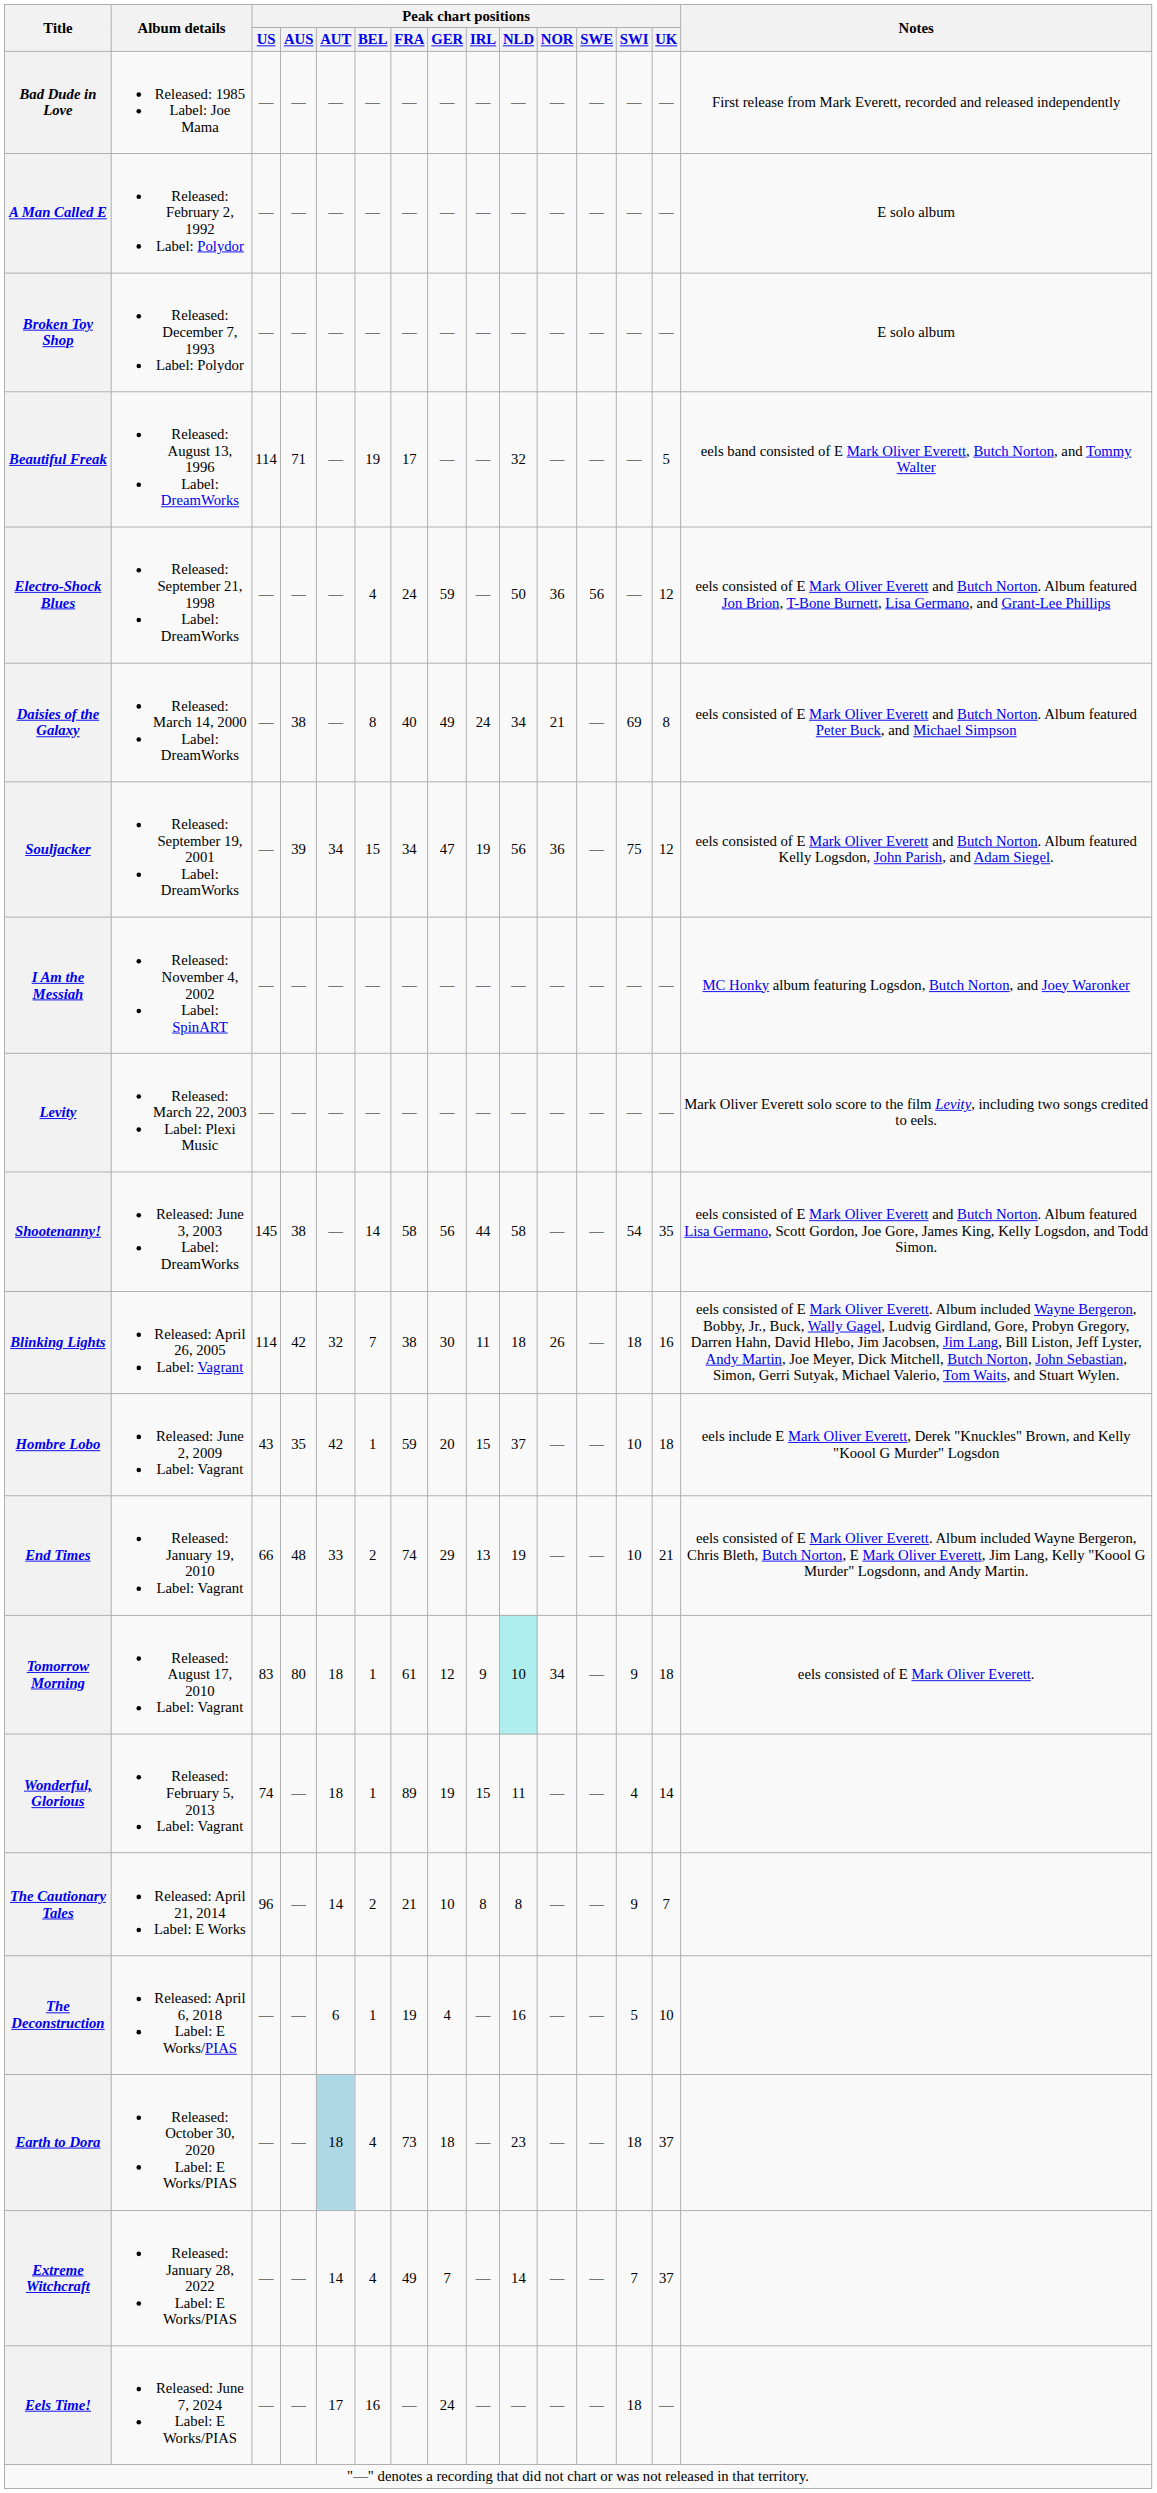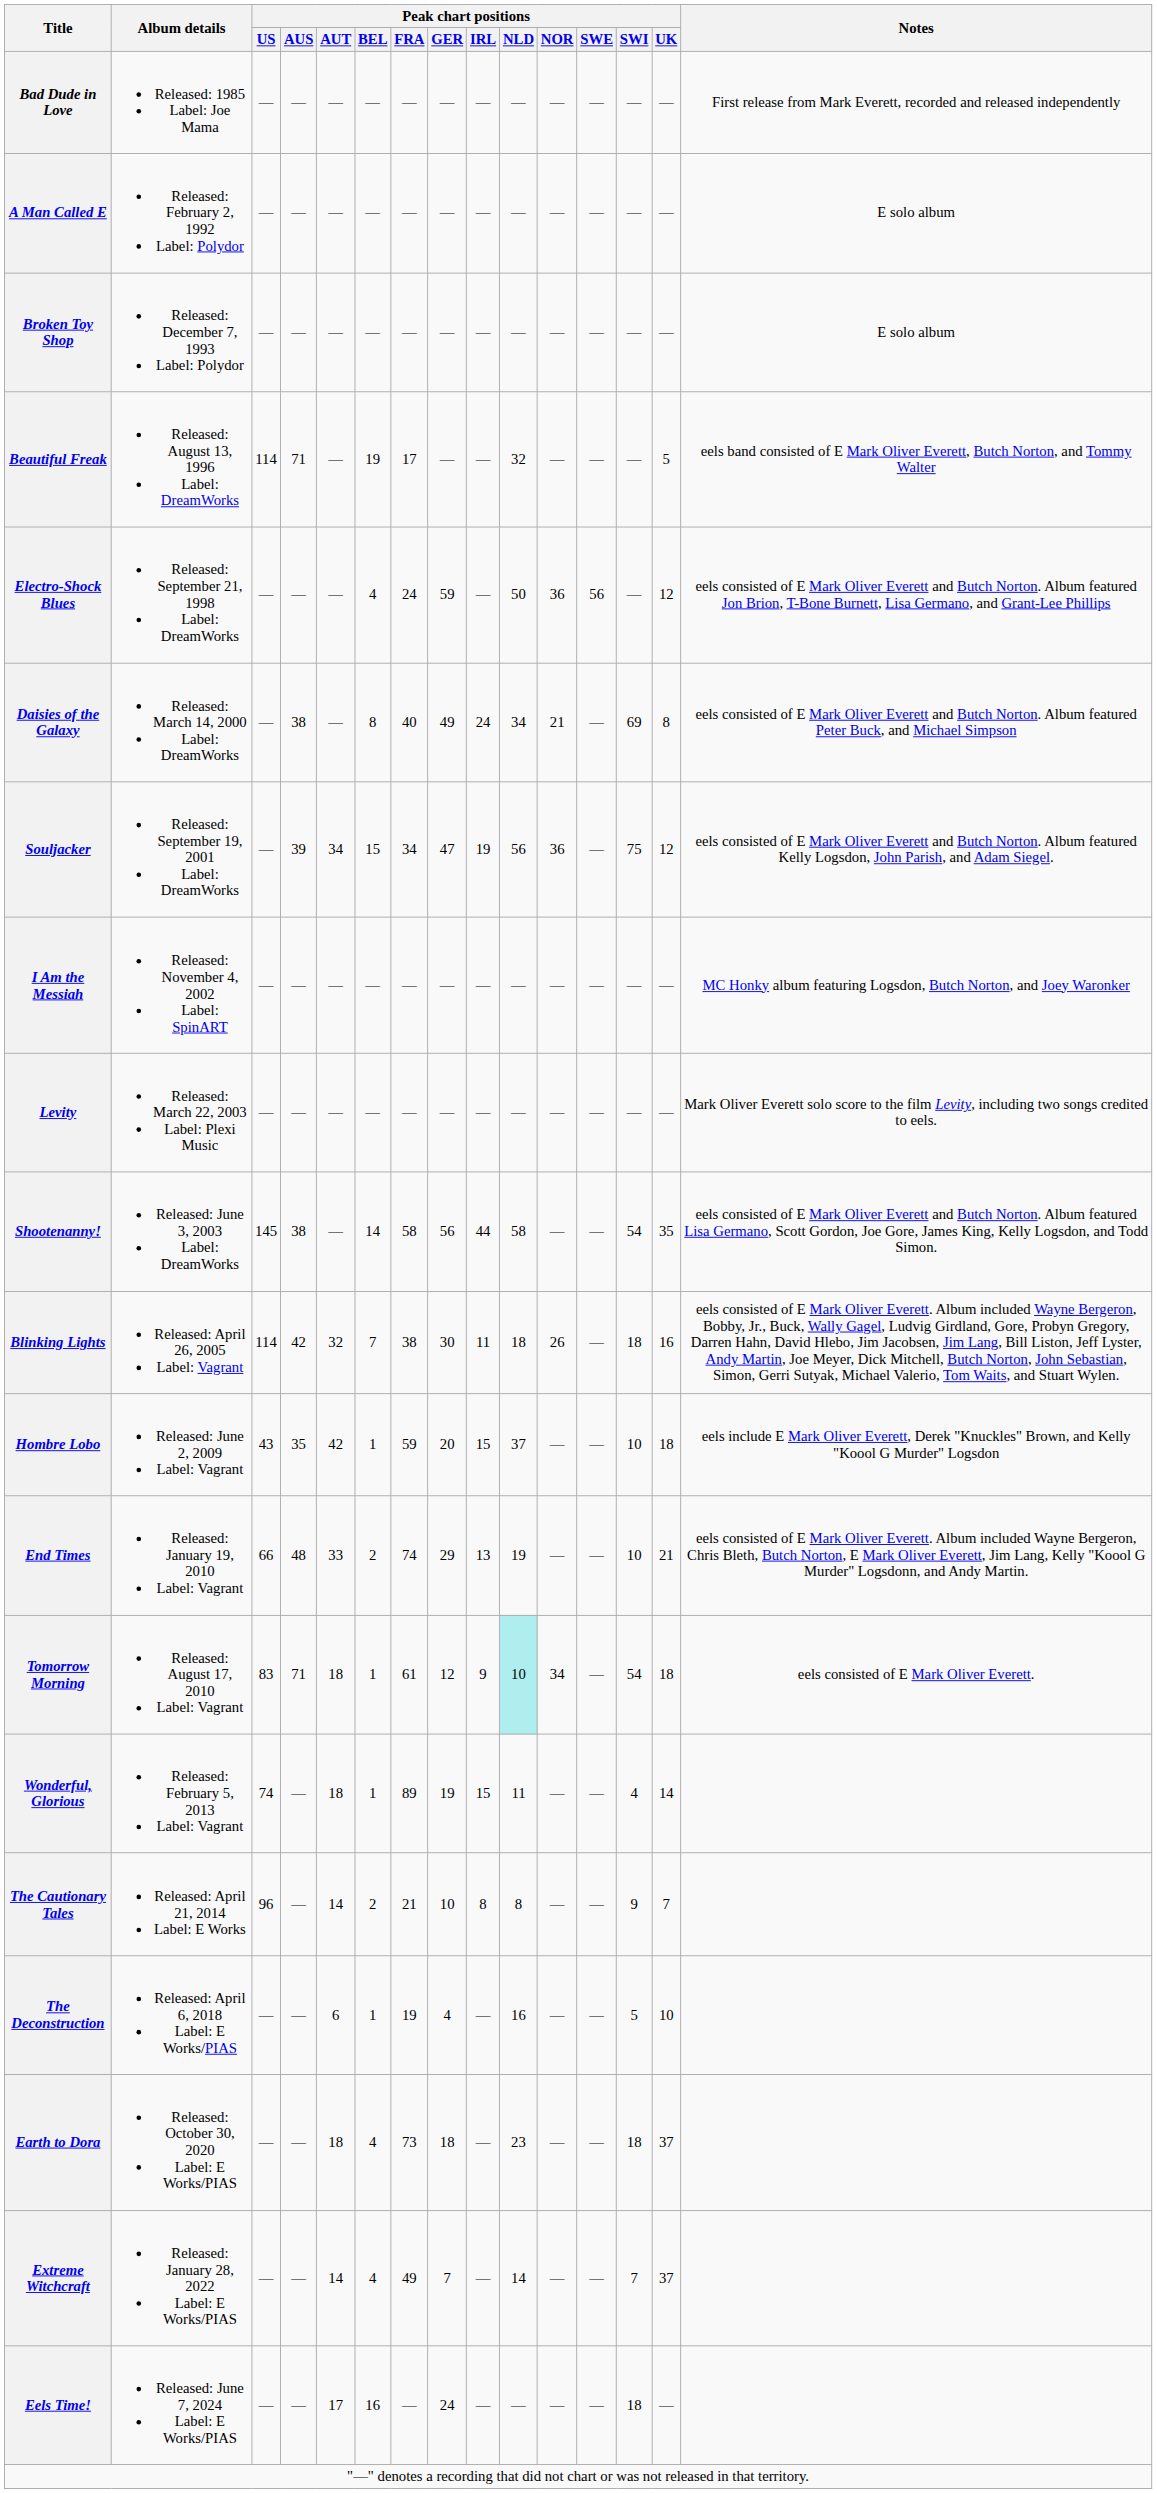 <table class="wikitable plainrowheaders" style="text-align:center;" border="1">
 <tr>
 <th scope="col" rowspan="2">Title</th>
 <th scope="col" rowspan="2">Album details</th>
 <th scope="col" colspan="12">Peak chart positions</th>
 <th scope="col" rowspan="2">Notes</th>
 </tr>
 <tr>
 <th scope="col"><a href='#'>US</a><br></th>
 <th scope="col"><a href='#'>AUS</a><br></th>
 <th scope="col"><a href='#'>AUT</a><br></th>
 <th scope="col"><a href='#'>BEL</a><br></th>
 <th scope="col"><a href='#'>FRA</a><br></th>
 <th scope="col"><a href='#'>GER</a><br></th>
 <th scope="col"><a href='#'>IRL</a><br></th>
 <th scope="col"><a href='#'>NLD</a><br></th>
 <th scope="col"><a href='#'>NOR</a><br></th>
 <th scope="col"><a href='#'>SWE</a><br></th>
 <th scope="col"><a href='#'>SWI</a><br></th>
 <th scope="col"><a href='#'>UK</a><br></th>
 </tr>
 <tr>
 <th scope="row"><em>Bad Dude in Love</em></th>
 <td><br><ul><li>Released: 1985</li><li>Label: Joe Mama</li></ul></td>
 <td>—</td>
 <td>—</td>
 <td>—</td>
 <td>—</td>
 <td>—</td>
 <td>—</td>
 <td>—</td>
 <td>—</td>
 <td>—</td>
 <td>—</td>
 <td>—</td>
 <td>—</td>
 <td>First release from Mark Everett, recorded and released independently</td>
 </tr>
 <tr>
 <th scope="row"><em><a href='#'>A Man Called E</a></em></th>
 <td><br><ul><li>Released: February 2, 1992</li><li>Label: <a href='#'>Polydor</a></li></ul></td>
 <td>—</td>
 <td>—</td>
 <td>—</td>
 <td>—</td>
 <td>—</td>
 <td>—</td>
 <td>—</td>
 <td>—</td>
 <td>—</td>
 <td>—</td>
 <td>—</td>
 <td>—</td>
 <td>E solo album</td>
 </tr>
 <tr>
 <th scope="row"><em><a href='#'>Broken Toy Shop</a></em></th>
 <td><br><ul><li>Released: December 7, 1993</li><li>Label: Polydor</li></ul></td>
 <td>—</td>
 <td>—</td>
 <td>—</td>
 <td>—</td>
 <td>—</td>
 <td>—</td>
 <td>—</td>
 <td>—</td>
 <td>—</td>
 <td>—</td>
 <td>—</td>
 <td>—</td>
 <td>E solo album</td>
 </tr>
 <tr>
 <th scope="row"><em><a href='#'>Beautiful Freak</a></em></th>
 <td><br><ul><li>Released: August 13, 1996</li><li>Label: <a href='#'>DreamWorks</a></li></ul></td>
 <td>114</td>
 <td>71</td>
 <td>—</td>
 <td>19</td>
 <td>17</td>
 <td>—</td>
 <td>—</td>
 <td>32</td>
 <td>—</td>
 <td>—</td>
 <td>—</td>
 <td>5</td>
 <td>eels band consisted of E <a href='#'>Mark Oliver Everett</a>, <a href='#'>Butch Norton</a>, and <a href='#'>Tommy Walter</a></td>
 </tr>
 <tr>
 <th scope="row"><em><a href='#'>Electro-Shock Blues</a></em></th>
 <td><br><ul><li>Released: September 21, 1998</li><li>Label: DreamWorks</li></ul></td>
 <td>—</td>
 <td>—</td>
 <td>—</td>
 <td>4</td>
 <td>24</td>
 <td>59</td>
 <td>—</td>
 <td>50</td>
 <td>36</td>
 <td>56</td>
 <td>—</td>
 <td>12</td>
 <td>eels consisted of E <a href='#'>Mark Oliver Everett</a> and <a href='#'>Butch Norton</a>. Album featured <a href='#'>Jon Brion</a>, <a href='#'>T-Bone Burnett</a>, <a href='#'>Lisa Germano</a>, and <a href='#'>Grant-Lee Phillips</a></td>
 </tr>
 <tr>
 <th scope="row"><em><a href='#'>Daisies of the Galaxy</a></em></th>
 <td><br><ul><li>Released: March 14, 2000</li><li>Label: DreamWorks</li></ul></td>
 <td>—</td>
 <td>38</td>
 <td>—</td>
 <td>8</td>
 <td>40</td>
 <td>49</td>
 <td>24</td>
 <td>34</td>
 <td>21</td>
 <td>—</td>
 <td>69</td>
 <td>8</td>
 <td>eels consisted of E <a href='#'>Mark Oliver Everett</a> and <a href='#'>Butch Norton</a>. Album featured <a href='#'>Peter Buck</a>, and <a href='#'>Michael Simpson</a></td>
 </tr>
 <tr>
 <th scope="row"><em><a href='#'>Souljacker</a></em></th>
 <td><br><ul><li>Released: September 19, 2001</li><li>Label: DreamWorks</li></ul></td>
 <td>—</td>
 <td>39</td>
 <td>34</td>
 <td>15</td>
 <td>34</td>
 <td>47</td>
 <td>19</td>
 <td>56</td>
 <td>36</td>
 <td>—</td>
 <td>75</td>
 <td>12</td>
 <td>eels consisted of E <a href='#'>Mark Oliver Everett</a> and <a href='#'>Butch Norton</a>. Album featured Kelly Logsdon, <a href='#'>John Parish</a>, and <a href='#'>Adam Siegel</a>.</td>
 </tr>
 <tr>
 <th scope="row"><em><a href='#'>I Am the Messiah</a></em></th>
 <td><br><ul><li>Released: November 4, 2002</li><li>Label: <a href='#'>SpinART</a></li></ul></td>
 <td>—</td>
 <td>—</td>
 <td>—</td>
 <td>—</td>
 <td>—</td>
 <td>—</td>
 <td>—</td>
 <td>—</td>
 <td>—</td>
 <td>—</td>
 <td>—</td>
 <td>—</td>
 <td><a href='#'>MC Honky</a> album featuring Logsdon, <a href='#'>Butch Norton</a>, and <a href='#'>Joey Waronker</a></td>
 </tr>
 <tr>
 <th scope="row"><em><a href='#'>Levity</a></em></th>
 <td><br><ul><li>Released: March 22, 2003</li><li>Label: Plexi Music</li></ul></td>
 <td>—</td>
 <td>—</td>
 <td>—</td>
 <td>—</td>
 <td>—</td>
 <td>—</td>
 <td>—</td>
 <td>—</td>
 <td>—</td>
 <td>—</td>
 <td>—</td>
 <td>—</td>
 <td>Mark Oliver Everett solo score to the film <em><a href='#'>Levity</a></em>, including two songs credited to eels.</td>
 </tr>
 <tr>
 <th scope="row"><em><a href='#'>Shootenanny!</a></em></th>
 <td><br><ul><li>Released: June 3, 2003</li><li>Label: DreamWorks</li></ul></td>
 <td>145</td>
 <td>38</td>
 <td>—</td>
 <td>14</td>
 <td>58</td>
 <td>56</td>
 <td>44</td>
 <td>58</td>
 <td>—</td>
 <td>—</td>
 <td>54</td>
 <td>35</td>
 <td>eels consisted of E <a href='#'>Mark Oliver Everett</a> and <a href='#'>Butch Norton</a>. Album featured <a href='#'>Lisa Germano</a>, Scott Gordon, Joe Gore, James King, Kelly Logsdon, and Todd Simon.</td>
 </tr>
 <tr>
 <th scope="row"><em><a href='#'>Blinking Lights </a></em></th>
 <td><br><ul><li>Released: April 26, 2005</li><li>Label: <a href='#'>Vagrant</a></li></ul></td>
 <td>114</td>
 <td>42</td>
 <td>32</td>
 <td>7</td>
 <td>38</td>
 <td>30</td>
 <td>11</td>
 <td>18</td>
 <td>26</td>
 <td>—</td>
 <td>18</td>
 <td>16</td>
 <td>eels consisted of E <a href='#'>Mark Oliver Everett</a>. Album included <a href='#'>Wayne Bergeron</a>, Bobby, Jr., Buck, <a href='#'>Wally Gagel</a>, Ludvig Girdland, Gore, Probyn Gregory, Darren Hahn, David Hlebo, Jim Jacobsen, <a href='#'>Jim Lang</a>, Bill Liston, Jeff Lyster, <a href='#'>Andy Martin</a>, Joe Meyer, Dick Mitchell, <a href='#'>Butch Norton</a>, <a href='#'>John Sebastian</a>, Simon, Gerri Sutyak, Michael Valerio, <a href='#'>Tom Waits</a>, and Stuart Wylen.</td>
 </tr>
 <tr>
 <th scope="row"><em><a href='#'>Hombre Lobo</a></em></th>
 <td><br><ul><li>Released: June 2, 2009</li><li>Label: Vagrant</li></ul></td>
 <td>43</td>
 <td>35</td>
 <td>42</td>
 <td>1</td>
 <td>59</td>
 <td>20</td>
 <td>15</td>
 <td>37</td>
 <td>—</td>
 <td>—</td>
 <td>10</td>
 <td>18</td>
 <td>eels include E <a href='#'>Mark Oliver Everett</a>, Derek "Knuckles" Brown, and Kelly "Koool G Murder" Logsdon</td>
 </tr>
 <tr>
 <th scope="row"><em><a href='#'>End Times</a></em></th>
 <td><br><ul><li>Released: January 19, 2010</li><li>Label: Vagrant</li></ul></td>
 <td>66</td>
 <td>48</td>
 <td>33</td>
 <td>2</td>
 <td>74</td>
 <td>29</td>
 <td>13</td>
 <td>19</td>
 <td>—</td>
 <td>—</td>
 <td>10</td>
 <td>21</td>
 <td>eels consisted of E <a href='#'>Mark Oliver Everett</a>. Album included Wayne Bergeron, Chris Bleth, <a href='#'>Butch Norton</a>, E <a href='#'>Mark Oliver Everett</a>, Jim Lang, Kelly "Koool G Murder" Logsdonn, and Andy Martin.</td>
 </tr>
 <tr>
 <th scope="row"><em><a href='#'>Tomorrow Morning</a></em></th>
 <td><br><ul><li>Released: August 17, 2010</li><li>Label: Vagrant</li></ul></td>
 <td>83</td>
-<td>80</td>
+<td>71</td>
 <td>18</td>
 <td>1</td>
 <td>61</td>
 <td>12</td>
 <td>9</td>
 <td style="background: paleturquoise;">10</td>
 <td>34</td>
 <td>—</td>
-<td>9</td>
+<td>54</td>
 <td>18</td>
 <td>eels consisted of E <a href='#'>Mark Oliver Everett</a>.</td>
 </tr>
 <tr>
 <th scope="row"><em><a href='#'>Wonderful, Glorious</a></em></th>
 <td><br><ul><li>Released: February 5, 2013</li><li>Label: Vagrant</li></ul></td>
 <td>74</td>
 <td>—</td>
 <td>18</td>
 <td>1</td>
 <td>89</td>
 <td>19</td>
 <td>15</td>
 <td>11</td>
 <td>—</td>
 <td>—</td>
 <td>4</td>
 <td>14</td>
 <td></td>
 </tr>
 <tr>
 <th scope="row"><em><a href='#'>The Cautionary Tales </a></em></th>
 <td><br><ul><li>Released: April 21, 2014</li><li>Label: E Works</li></ul></td>
 <td>96</td>
 <td>—</td>
 <td>14</td>
 <td>2</td>
 <td>21</td>
 <td>10</td>
 <td>8</td>
 <td>8</td>
 <td>—</td>
 <td>—</td>
 <td>9</td>
 <td>7</td>
 <td></td>
 </tr>
 <tr>
 <th scope="row"><em><a href='#'>The Deconstruction</a></em></th>
 <td><br><ul><li>Released: April 6, 2018</li><li>Label: E Works/<a href='#'>PIAS</a></li></ul></td>
 <td>—</td>
 <td>—</td>
 <td>6</td>
 <td>1</td>
 <td>19</td>
 <td>4</td>
 <td>—</td>
 <td>16</td>
 <td>—</td>
 <td>—</td>
 <td>5</td>
 <td>10</td>
 <td></td>
 </tr>
 <tr>
 <th scope="row"><em><a href='#'>Earth to Dora</a></em></th>
 <td><br><ul><li>Released: October 30, 2020</li><li>Label: E Works/PIAS</li></ul></td>
 <td>—</td>
 <td>—</td>
-<td style="background: lightblue;">18</td>
+<td>18</td>
 <td>4</td>
 <td>73</td>
 <td>18</td>
 <td>—</td>
 <td>23</td>
 <td>—</td>
 <td>—</td>
 <td>18</td>
 <td>37</td>
 <td></td>
 </tr>
 <tr>
 <th scope="row"><em><a href='#'>Extreme Witchcraft</a></em></th>
 <td><br><ul><li>Released: January 28, 2022</li><li>Label: E Works/PIAS</li></ul></td>
 <td>—</td>
 <td>—</td>
 <td>14</td>
 <td>4</td>
 <td>49</td>
 <td>7</td>
 <td>—</td>
 <td>14</td>
 <td>—</td>
 <td>—</td>
 <td>7</td>
 <td>37</td>
 <td></td>
 </tr>
 <tr>
 <th scope="row"><em><a href='#'>Eels Time!</a></em></th>
 <td><br><ul><li>Released: June 7, 2024</li><li>Label: E Works/PIAS</li></ul></td>
 <td>—</td>
 <td>—</td>
 <td>17</td>
 <td>16</td>
 <td>—</td>
 <td>24</td>
 <td>—</td>
 <td>—</td>
 <td>—</td>
 <td>—</td>
 <td>18</td>
 <td>—</td>
 <td></td>
 </tr>
 <tr>
 <td colspan="15">"—" denotes a recording that did not chart or was not released in that territory.</td>
 </tr>
 </table>
